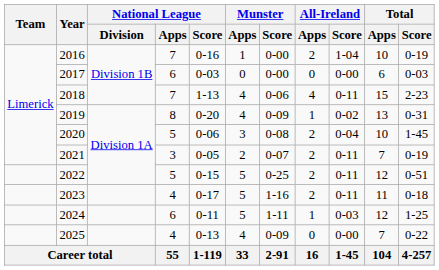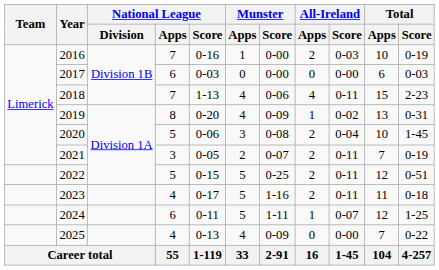 <table class="wikitable" style="text-align:center">
 <tr>
 <th rowspan="2">Team</th>
 <th rowspan="2">Year</th>
 <th colspan="3"><a href='#'>National League</a></th>
 <th colspan="2"><a href='#'>Munster</a></th>
 <th colspan="2"><a href='#'>All-Ireland</a></th>
 <th colspan="2">Total</th>
 </tr>
 <tr>
 <th>Division</th>
 <th>Apps</th>
 <th>Score</th>
 <th>Apps</th>
 <th>Score</th>
 <th>Apps</th>
 <th>Score</th>
 <th>Apps</th>
 <th>Score</th>
 </tr>
 <tr>
 <td rowspan="6"><a href='#'>Limerick</a></td>
 <td>2016</td>
 <td rowspan="3"><a href='#'>Division 1B</a></td>
 <td>7</td>
 <td>0-16</td>
 <td>1</td>
 <td>0-00</td>
 <td>2</td>
-<td>1-04</td>
+<td>0-03</td>
 <td>10</td>
 <td>0-19</td>
 </tr>
 <tr>
 <td>2017</td>
 <td>6</td>
 <td>0-03</td>
 <td>0</td>
 <td>0-00</td>
 <td>0</td>
 <td>0-00</td>
 <td>6</td>
 <td>0-03</td>
 </tr>
 <tr>
 <td>2018</td>
 <td>7</td>
 <td>1-13</td>
 <td>4</td>
 <td>0-06</td>
 <td>4</td>
 <td>0-11</td>
 <td>15</td>
 <td>2-23</td>
 </tr>
 <tr>
 <td>2019</td>
 <td rowspan="4"><a href='#'>Division 1A</a></td>
 <td>8</td>
 <td>0-20</td>
 <td>4</td>
 <td>0-09</td>
 <td>1</td>
 <td>0-02</td>
 <td>13</td>
 <td>0-31</td>
 </tr>
 <tr>
 <td>2020</td>
 <td>5</td>
 <td>0-06</td>
 <td>3</td>
 <td>0-08</td>
 <td>2</td>
 <td>0-04</td>
 <td>10</td>
 <td>1-45</td>
 </tr>
 <tr>
 <td>2021</td>
 <td>3</td>
 <td>0-05</td>
 <td>2</td>
 <td>0-07</td>
 <td>2</td>
 <td>0-11</td>
 <td>7</td>
 <td>0-19</td>
 </tr>
 <tr>
 <td></td>
 <td>2022</td>
 <td>5</td>
 <td>0-15</td>
 <td>5</td>
 <td>0-25</td>
 <td>2</td>
 <td>0-11</td>
 <td>12</td>
 <td>0-51</td>
 </tr>
 <tr>
 <td></td>
 <td>2023</td>
 <td></td>
 <td>4</td>
 <td>0-17</td>
 <td>5</td>
 <td>1-16</td>
 <td>2</td>
 <td>0-11</td>
 <td>11</td>
 <td>0-18</td>
 </tr>
 <tr>
 <td></td>
 <td>2024</td>
 <td></td>
 <td>6</td>
 <td>0-11</td>
 <td>5</td>
 <td>1-11</td>
 <td>1</td>
-<td>0-03</td>
+<td>0-07</td>
 <td>12</td>
 <td>1-25</td>
 </tr>
 <tr>
 <td></td>
 <td>2025</td>
 <td></td>
 <td>4</td>
 <td>0-13</td>
 <td>4</td>
 <td>0-09</td>
 <td>0</td>
 <td>0-00</td>
 <td>7</td>
 <td>0-22</td>
 </tr>
 <tr>
 <th colspan="3">Career total</th>
 <th>55</th>
 <th>1-119</th>
 <th>33</th>
 <th>2-91</th>
 <th>16</th>
 <th>1-45</th>
 <th>104</th>
 <th>4-257</th>
 </tr>
 </table>
